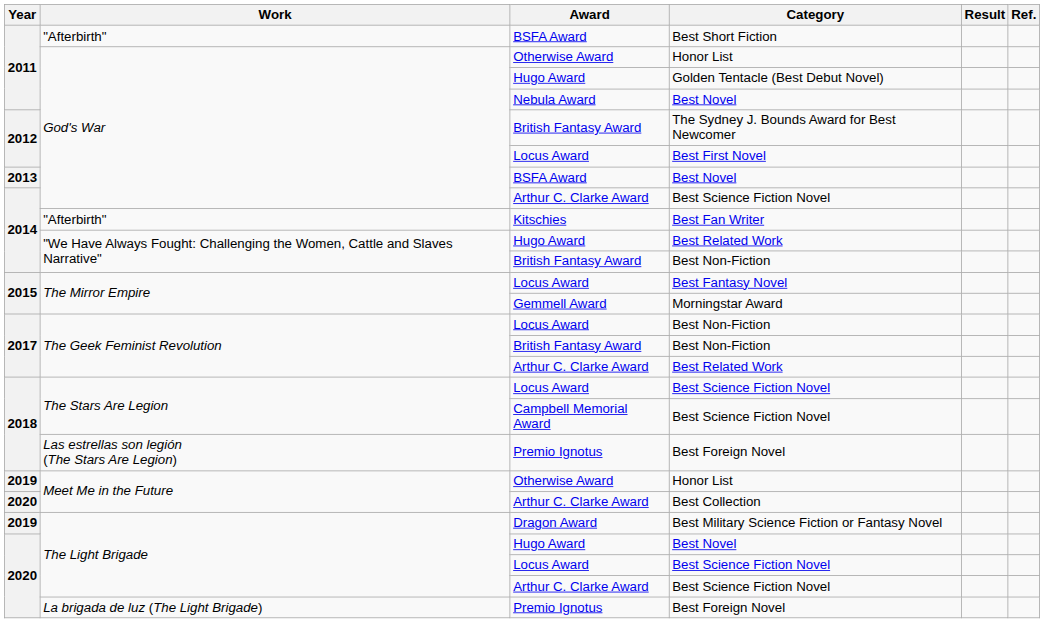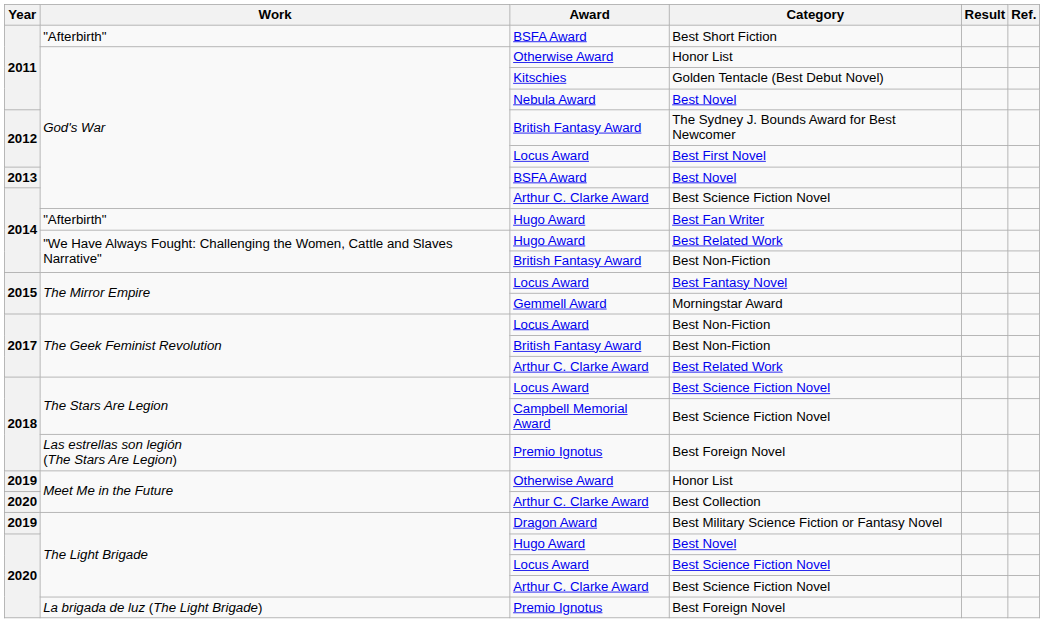 <table class="wikitable sortable">
 <tr>
 <th>Year</th>
 <th>Work</th>
 <th>Award</th>
 <th>Category</th>
 <th>Result</th>
 <th>Ref.</th>
 </tr>
 <tr>
 <th rowspan="4">2011</th>
 <td rowspan="1">"Afterbirth"</td>
 <td><a href='#'>BSFA Award</a></td>
 <td>Best Short Fiction</td>
 <td></td>
 <td></td>
 </tr>
 <tr>
 <td rowspan="7"><em>God's War</em></td>
 <td><a href='#'>Otherwise Award</a></td>
 <td>Honor List</td>
 <td></td>
 <td></td>
 </tr>
 <tr>
-<td><a href='#'>Hugo Award</a></td>
+<td><a href='#'>Kitschies</a></td>
 <td>Golden Tentacle (Best Debut Novel)</td>
 <td></td>
 <td></td>
 </tr>
 <tr>
 <td><a href='#'>Nebula Award</a></td>
 <td><a href='#'>Best Novel</a></td>
 <td></td>
 <td></td>
 </tr>
 <tr>
 <th rowspan="2">2012</th>
 <td><a href='#'>British Fantasy Award</a></td>
 <td>The Sydney J. Bounds Award for Best Newcomer</td>
 <td></td>
 <td></td>
 </tr>
 <tr>
 <td><a href='#'>Locus Award</a></td>
 <td><a href='#'>Best First Novel</a></td>
 <td></td>
 <td></td>
 </tr>
 <tr>
 <th rowspan="1">2013</th>
 <td><a href='#'>BSFA Award</a></td>
 <td><a href='#'>Best Novel</a></td>
 <td></td>
 <td></td>
 </tr>
 <tr>
 <th rowspan="4">2014</th>
 <td><a href='#'>Arthur C. Clarke Award</a></td>
 <td>Best Science Fiction Novel</td>
 <td></td>
 <td></td>
 </tr>
 <tr>
 <td rowspan="1">"Afterbirth"</td>
-<td><a href='#'>Kitschies</a></td>
+<td><a href='#'>Hugo Award</a></td>
 <td><a href='#'>Best Fan Writer</a></td>
 <td></td>
 <td></td>
 </tr>
 <tr>
 <td rowspan="2">"We Have Always Fought: Challenging the Women, Cattle and Slaves Narrative"</td>
 <td><a href='#'>Hugo Award</a></td>
 <td><a href='#'>Best Related Work</a></td>
 <td></td>
 <td></td>
 </tr>
 <tr>
 <td><a href='#'>British Fantasy Award</a></td>
 <td>Best Non-Fiction</td>
 <td></td>
 <td></td>
 </tr>
 <tr>
 <th rowspan="2">2015</th>
 <td rowspan="2"><em>The Mirror Empire</em></td>
 <td><a href='#'>Locus Award</a></td>
 <td><a href='#'>Best Fantasy Novel</a></td>
 <td></td>
 <td></td>
 </tr>
 <tr>
 <td><a href='#'>Gemmell Award</a></td>
 <td>Morningstar Award</td>
 <td></td>
 <td></td>
 </tr>
 <tr>
 <th rowspan="3">2017</th>
 <td rowspan="3"><em>The Geek Feminist Revolution</em></td>
 <td><a href='#'>Locus Award</a></td>
 <td>Best Non-Fiction</td>
 <td></td>
 <td></td>
 </tr>
 <tr>
 <td><a href='#'>British Fantasy Award</a></td>
 <td>Best Non-Fiction</td>
 <td></td>
 <td></td>
 </tr>
 <tr>
 <td><a href='#'>Arthur C. Clarke Award</a></td>
 <td><a href='#'>Best Related Work</a></td>
 <td></td>
 <td></td>
 </tr>
 <tr>
 <th rowspan="3">2018</th>
 <td rowspan="2"><em>The Stars Are Legion</em></td>
 <td><a href='#'>Locus Award</a></td>
 <td><a href='#'>Best Science Fiction Novel</a></td>
 <td></td>
 <td></td>
 </tr>
 <tr>
 <td><a href='#'>Campbell Memorial Award</a></td>
 <td>Best Science Fiction Novel</td>
 <td></td>
 <td></td>
 </tr>
 <tr>
 <td rowspan="1"><em>Las estrellas son legión</em><br>(<em>The Stars Are Legion</em>)</td>
 <td><a href='#'>Premio Ignotus</a></td>
 <td>Best Foreign Novel</td>
 <td></td>
 <td></td>
 </tr>
 <tr>
 <th rowspan="1">2019</th>
 <td rowspan="2"><em>Meet Me in the Future</em></td>
 <td><a href='#'>Otherwise Award</a></td>
 <td>Honor List</td>
 <td></td>
 <td></td>
 </tr>
 <tr>
 <th rowspan="1">2020</th>
 <td><a href='#'>Arthur C. Clarke Award</a></td>
 <td>Best Collection</td>
 <td></td>
 <td></td>
 </tr>
 <tr>
 <th rowspan="1">2019</th>
 <td rowspan="4"><em>The Light Brigade</em></td>
 <td><a href='#'>Dragon Award</a></td>
 <td>Best Military Science Fiction or Fantasy Novel</td>
 <td></td>
 <td></td>
 </tr>
 <tr>
 <th rowspan="4">2020</th>
 <td><a href='#'>Hugo Award</a></td>
 <td><a href='#'>Best Novel</a></td>
 <td></td>
 <td></td>
 </tr>
 <tr>
 <td><a href='#'>Locus Award</a></td>
 <td><a href='#'>Best Science Fiction Novel</a></td>
 <td></td>
 <td></td>
 </tr>
 <tr>
 <td><a href='#'>Arthur C. Clarke Award</a></td>
 <td>Best Science Fiction Novel</td>
 <td></td>
 <td></td>
 </tr>
 <tr>
 <td><em>La brigada de luz</em> (<em>The Light Brigade</em>)</td>
 <td><a href='#'>Premio Ignotus</a></td>
 <td>Best Foreign Novel</td>
 <td></td>
 <td></td>
 </tr>
 </table>
